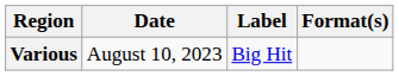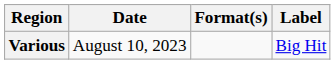 <table class="wikitable plainrowheaders">
 <tr>
 <th scope="col">Region</th>
 <th scope="col">Date</th>
+<th scope="col">Format(s)</th>
 <th scope="col">Label</th>
-<th scope="col">Format(s)</th>
 </tr>
 <tr>
 <th scope="row">Various</th>
 <td>August 10, 2023</td>
+<td></td>
 <td><a href='#'>Big Hit</a></td>
-<td></td>
 </tr>
 </table>
